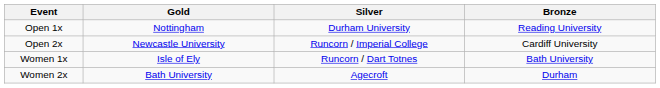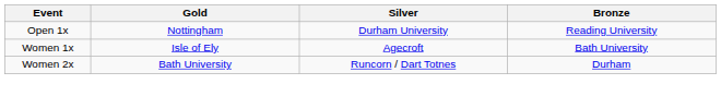 <table class="wikitable" style="text-align:center">
 <tr>
 <th width=120>Event</th>
 <th width=300>Gold</th>
 <th width=300>Silver</th>
 <th width=300>Bronze</th>
 </tr>
 <tr>
 <td>Open 1x</td>
 <td><a href='#'>Nottingham</a></td>
 <td><a href='#'>Durham University</a></td>
 <td><a href='#'>Reading University</a></td>
 </tr>
 <tr>
-<td>Open 2x</td>
-<td><a href='#'>Newcastle University</a></td>
-<td><a href='#'>Runcorn</a> / <a href='#'>Imperial College</a></td>
-<td>Cardiff University</td>
-</tr>
-<tr>
 <td>Women 1x</td>
 <td><a href='#'>Isle of Ely</a></td>
-<td><a href='#'>Runcorn</a> / <a href='#'>Dart Totnes</a></td>
+<td><a href='#'>Agecroft</a></td>
 <td><a href='#'>Bath University</a></td>
 </tr>
 <tr>
 <td>Women 2x</td>
 <td><a href='#'>Bath University</a></td>
-<td><a href='#'>Agecroft</a></td>
+<td><a href='#'>Runcorn</a> / <a href='#'>Dart Totnes</a></td>
 <td><a href='#'>Durham</a></td>
 </tr>
 </table>
